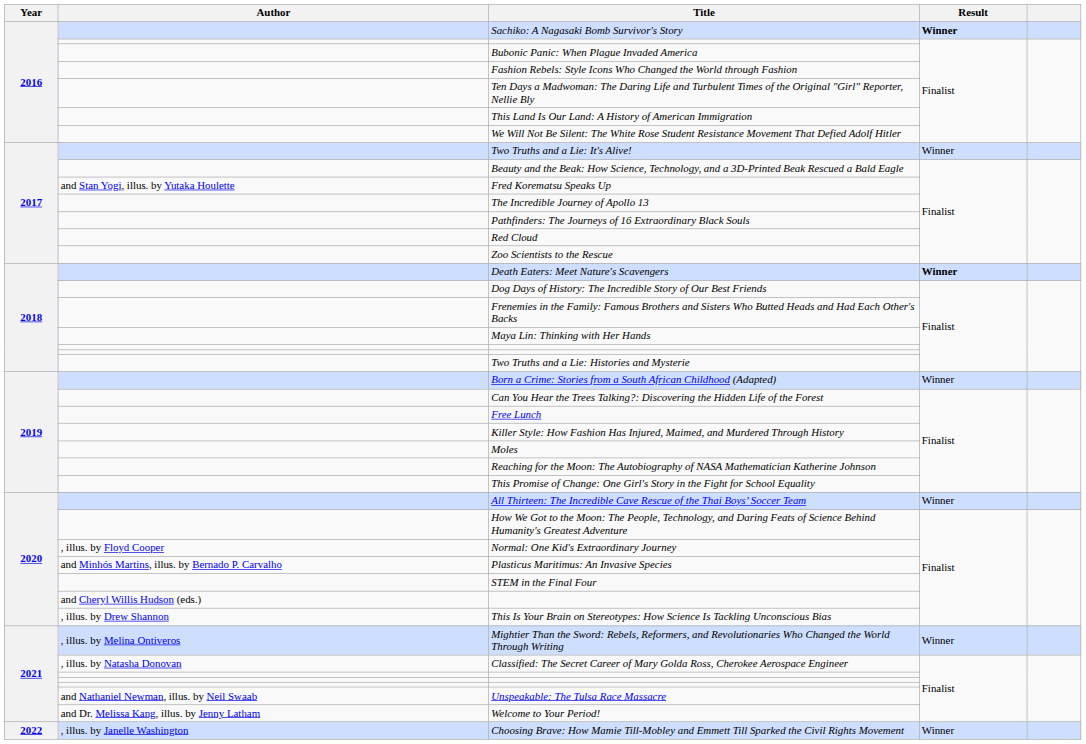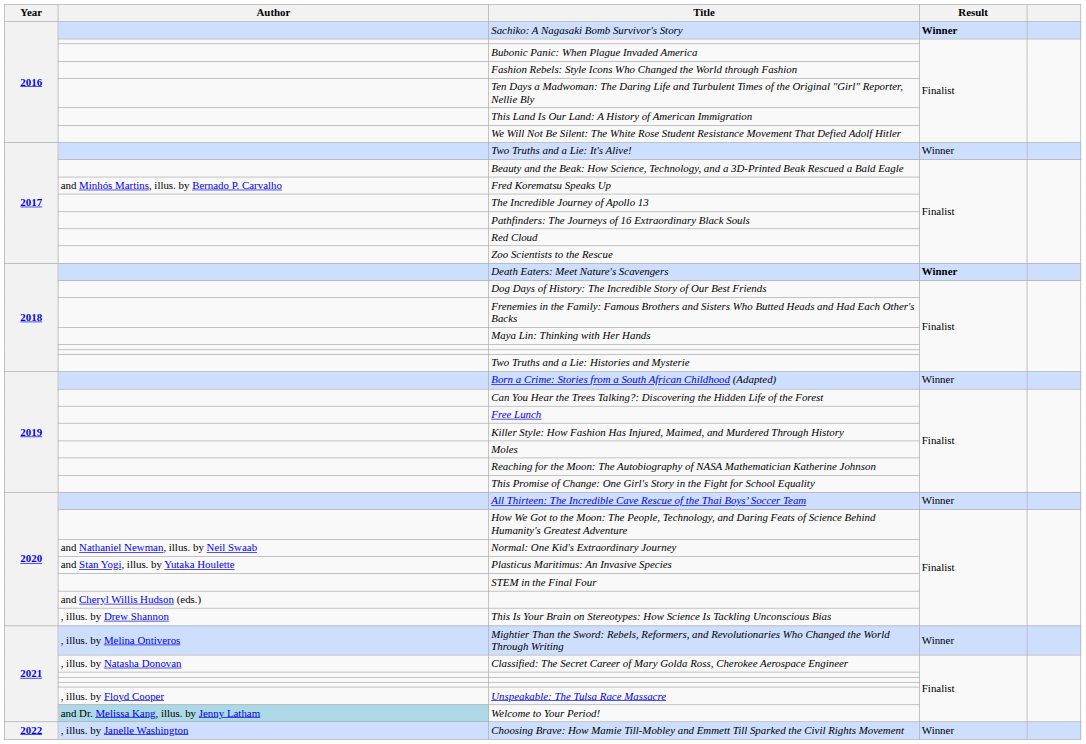 <table class="wikitable sortable mw-collapsible" width="100%">
 <tr>
 <th scope=col width="5%">Year</th>
 <th scope=col width="40%">Author</th>
 <th scope=col width="40%">Title</th>
 <th scope=col width="10%">Result</th>
 <th scope=col width="5%" class="unsortable"></th>
 </tr>
 <tr style="background:#cddeff">
 <th scope=row rowspan="7"><a href='#'>2016</a></th>
 <td></td>
 <td><em>Sachiko: A Nagasaki Bomb Survivor's Story</em></td>
 <td><strong>Winner</strong></td>
 <td></td>
 </tr>
 <tr>
 <td></td>
 <td></td>
 <td rowspan="6">Finalist</td>
 <td rowspan="6"></td>
 </tr>
 <tr>
 <td></td>
 <td><em>Bubonic Panic: When Plague Invaded America</em></td>
 </tr>
 <tr>
 <td></td>
 <td><em>Fashion Rebels: Style Icons Who Changed the World through Fashion</em></td>
 </tr>
 <tr>
 <td></td>
 <td><em>Ten Days a Madwoman: The Daring Life and Turbulent Times of the Original "Girl" Reporter, Nellie Bly</em></td>
 </tr>
 <tr>
 <td></td>
 <td><em>This Land Is Our Land: A History of American Immigration</em></td>
 </tr>
 <tr>
 <td></td>
 <td><em>We Will Not Be Silent: The White Rose Student Resistance Movement That Defied Adolf Hitler</em></td>
 </tr>
 <tr style="background:#cddeff">
 <th scope=row rowspan="7"><a href='#'>2017</a></th>
 <td></td>
 <td><em>Two Truths and a Lie: It's Alive!</em></td>
 <td>Winner</td>
 <td></td>
 </tr>
 <tr>
 <td></td>
 <td><em>Beauty and the Beak: How Science, Technology, and a 3D-Printed Beak Rescued a Bald Eagle</em></td>
 <td rowspan="6">Finalist</td>
 <td rowspan="6"></td>
 </tr>
 <tr>
-<td> and <a href='#'>Stan Yogi</a>, illus. by <a href='#'>Yutaka Houlette</a></td>
+<td> and <a href='#'>Minhós Martins</a>, illus. by <a href='#'>Bernado P. Carvalho</a></td>
 <td><em>Fred Korematsu Speaks Up</em></td>
 </tr>
 <tr>
 <td></td>
 <td><em>The Incredible Journey of Apollo 13</em></td>
 </tr>
 <tr>
 <td></td>
 <td><em>Pathfinders: The Journeys of 16 Extraordinary Black Souls</em></td>
 </tr>
 <tr>
 <td></td>
 <td><em>Red Cloud</em></td>
 </tr>
 <tr>
 <td></td>
 <td><em>Zoo Scientists to the Rescue</em></td>
 </tr>
 <tr style="background:#cddeff">
 <th scope=row rowspan="7"><a href='#'>2018</a></th>
 <td></td>
 <td><em>Death Eaters: Meet Nature's Scavengers</em></td>
 <td><strong>Winner</strong></td>
 <td></td>
 </tr>
 <tr>
 <td></td>
 <td><em>Dog Days of History: The Incredible Story of Our Best Friends</em></td>
 <td rowspan="6">Finalist</td>
 <td rowspan="6"></td>
 </tr>
 <tr>
 <td></td>
 <td><em>Frenemies in the Family: Famous Brothers and Sisters Who Butted Heads and Had Each Other's Backs</em></td>
 </tr>
 <tr>
 <td></td>
 <td><em>Maya Lin: Thinking with Her Hands</em></td>
 </tr>
 <tr>
 <td></td>
 <td></td>
 </tr>
 <tr>
 <td></td>
 <td></td>
 </tr>
 <tr>
 <td></td>
 <td><em>Two Truths and a Lie: Histories and Mysterie</em></td>
 </tr>
 <tr style="background:#cddeff">
 <th scope=row rowspan="7"><a href='#'>2019</a></th>
 <td></td>
 <td><em><a href='#'>Born a Crime: Stories from a South African Childhood</a> (Adapted)</em></td>
 <td>Winner</td>
 <td></td>
 </tr>
 <tr>
 <td></td>
 <td><em>Can You Hear the Trees Talking?: Discovering the Hidden Life of the Forest</em></td>
 <td rowspan="6">Finalist</td>
 <td rowspan="6"></td>
 </tr>
 <tr>
 <td></td>
 <td><em><a href='#'>Free Lunch</a></em></td>
 </tr>
 <tr>
 <td></td>
 <td><em>Killer Style: How Fashion Has Injured, Maimed, and Murdered Through History</em></td>
 </tr>
 <tr>
 <td></td>
 <td><em>Moles</em></td>
 </tr>
 <tr>
 <td></td>
 <td><em>Reaching for the Moon: The Autobiography of NASA Mathematician Katherine Johnson</em></td>
 </tr>
 <tr>
 <td></td>
 <td><em>This Promise of Change: One Girl's Story in the Fight for School Equality</em></td>
 </tr>
 <tr style="background:#cddeff">
 <th scope=row rowspan="7"><a href='#'>2020</a></th>
 <td></td>
 <td><em><a href='#'>All Thirteen: The Incredible Cave Rescue of the Thai Boys’ Soccer Team</a></em></td>
 <td>Winner</td>
 <td></td>
 </tr>
 <tr>
 <td></td>
 <td><em>How We Got to the Moon: The People, Technology, and Daring Feats of Science Behind Humanity's Greatest Adventure</em></td>
 <td rowspan="6">Finalist</td>
 <td rowspan="6"></td>
 </tr>
 <tr>
-<td>, illus. by <a href='#'>Floyd Cooper</a></td>
+<td> and <a href='#'>Nathaniel Newman</a>, illus. by <a href='#'>Neil Swaab</a></td>
 <td><em>Normal: One Kid's Extraordinary Journey</em></td>
 </tr>
 <tr>
-<td> and <a href='#'>Minhós Martins</a>, illus. by <a href='#'>Bernado P. Carvalho</a></td>
+<td> and <a href='#'>Stan Yogi</a>, illus. by <a href='#'>Yutaka Houlette</a></td>
 <td><em>Plasticus Maritimus: An Invasive Species</em></td>
 </tr>
 <tr>
 <td></td>
 <td><em>STEM in the Final Four</em></td>
 </tr>
 <tr>
 <td> and <a href='#'>Cheryl Willis Hudson</a> (eds.)</td>
 <td></td>
 </tr>
 <tr>
 <td>, illus. by <a href='#'>Drew Shannon</a></td>
 <td><em>This Is Your Brain on Stereotypes: How Science Is Tackling Unconscious Bias</em></td>
 </tr>
 <tr style="background:#cddeff">
 <th scope=row rowspan="7"><a href='#'>2021</a></th>
 <td>, illus. by <a href='#'>Melina Ontiveros</a></td>
 <td><em>Mightier Than the Sword: Rebels, Reformers, and Revolutionaries Who Changed the World Through Writing</em></td>
 <td>Winner</td>
 <td></td>
 </tr>
 <tr>
 <td>, illus. by <a href='#'>Natasha Donovan</a></td>
 <td><em>Classified: The Secret Career of Mary Golda Ross, Cherokee Aerospace Engineer</em></td>
 <td rowspan="6">Finalist</td>
 <td rowspan="6"></td>
 </tr>
 <tr>
 <td></td>
 <td></td>
 </tr>
 <tr>
 <td></td>
 <td></td>
 </tr>
 <tr>
 <td></td>
 <td></td>
 </tr>
 <tr>
-<td> and <a href='#'>Nathaniel Newman</a>, illus. by <a href='#'>Neil Swaab</a></td>
+<td>, illus. by <a href='#'>Floyd Cooper</a></td>
 <td><em><a href='#'>Unspeakable: The Tulsa Race Massacre</a></em></td>
 </tr>
 <tr>
-<td> and Dr. <a href='#'>Melissa Kang</a>, illus. by <a href='#'>Jenny Latham</a></td>
+<td style="background: lightblue;"> and Dr. <a href='#'>Melissa Kang</a>, illus. by <a href='#'>Jenny Latham</a></td>
 <td><em>Welcome to Your Period!</em></td>
 </tr>
 <tr style="background:#cddeff">
 <th><a href='#'>2022</a></th>
 <td>, illus. by <a href='#'>Janelle Washington</a></td>
 <td><em>Choosing Brave: How Mamie Till-Mobley and Emmett Till Sparked the Civil Rights Movement</em></td>
 <td>Winner</td>
 <td></td>
 </tr>
 </table>
